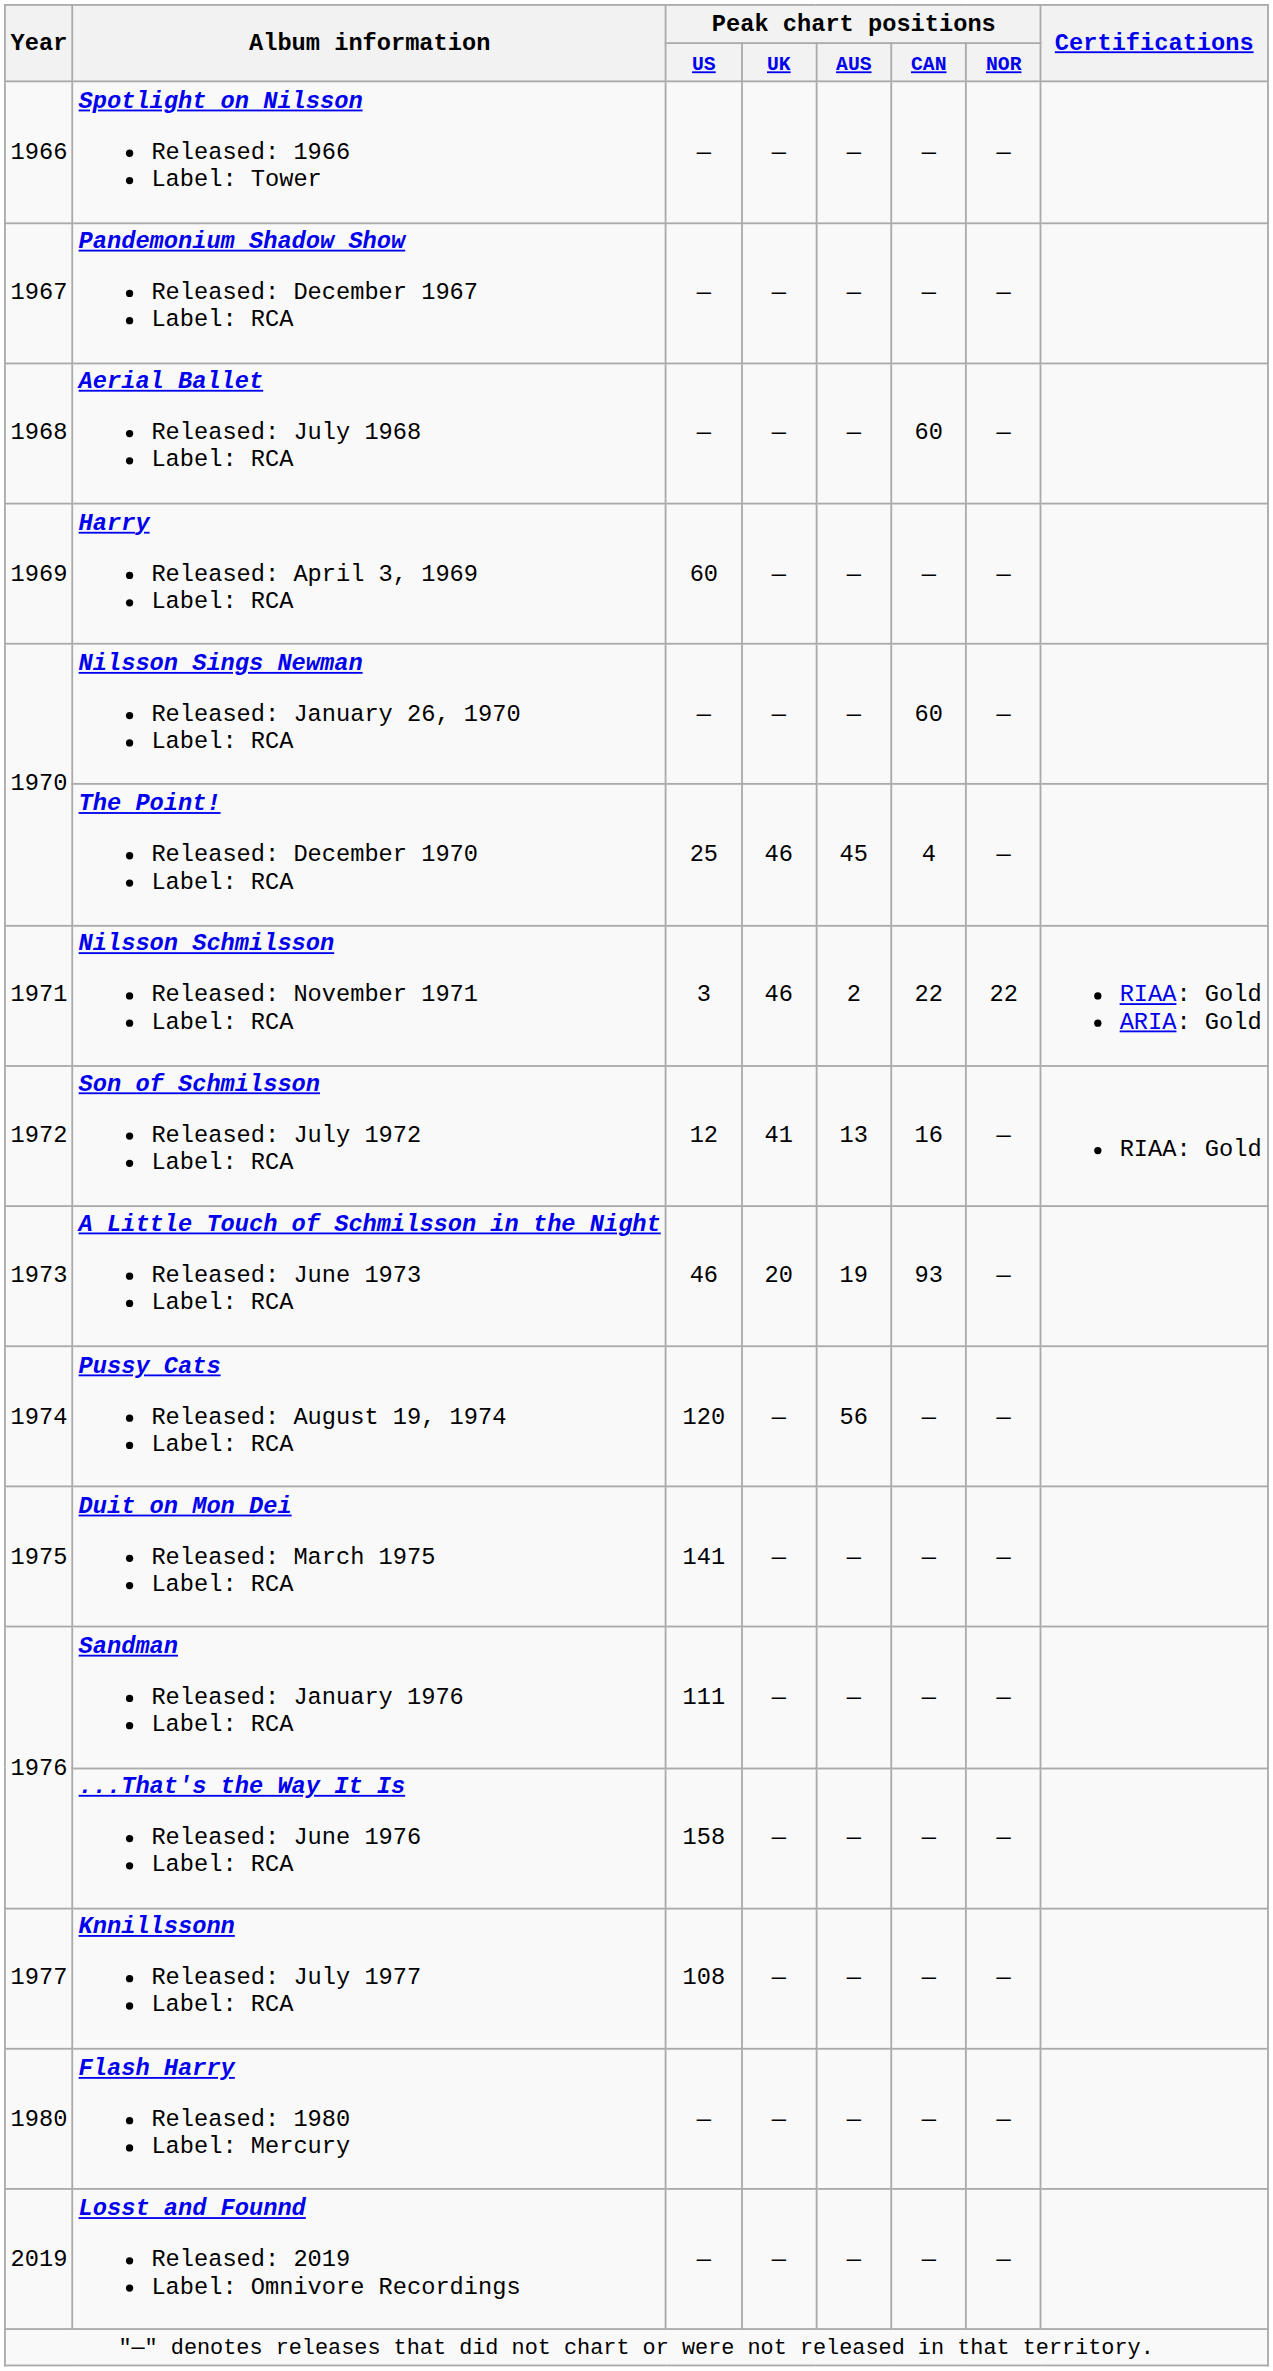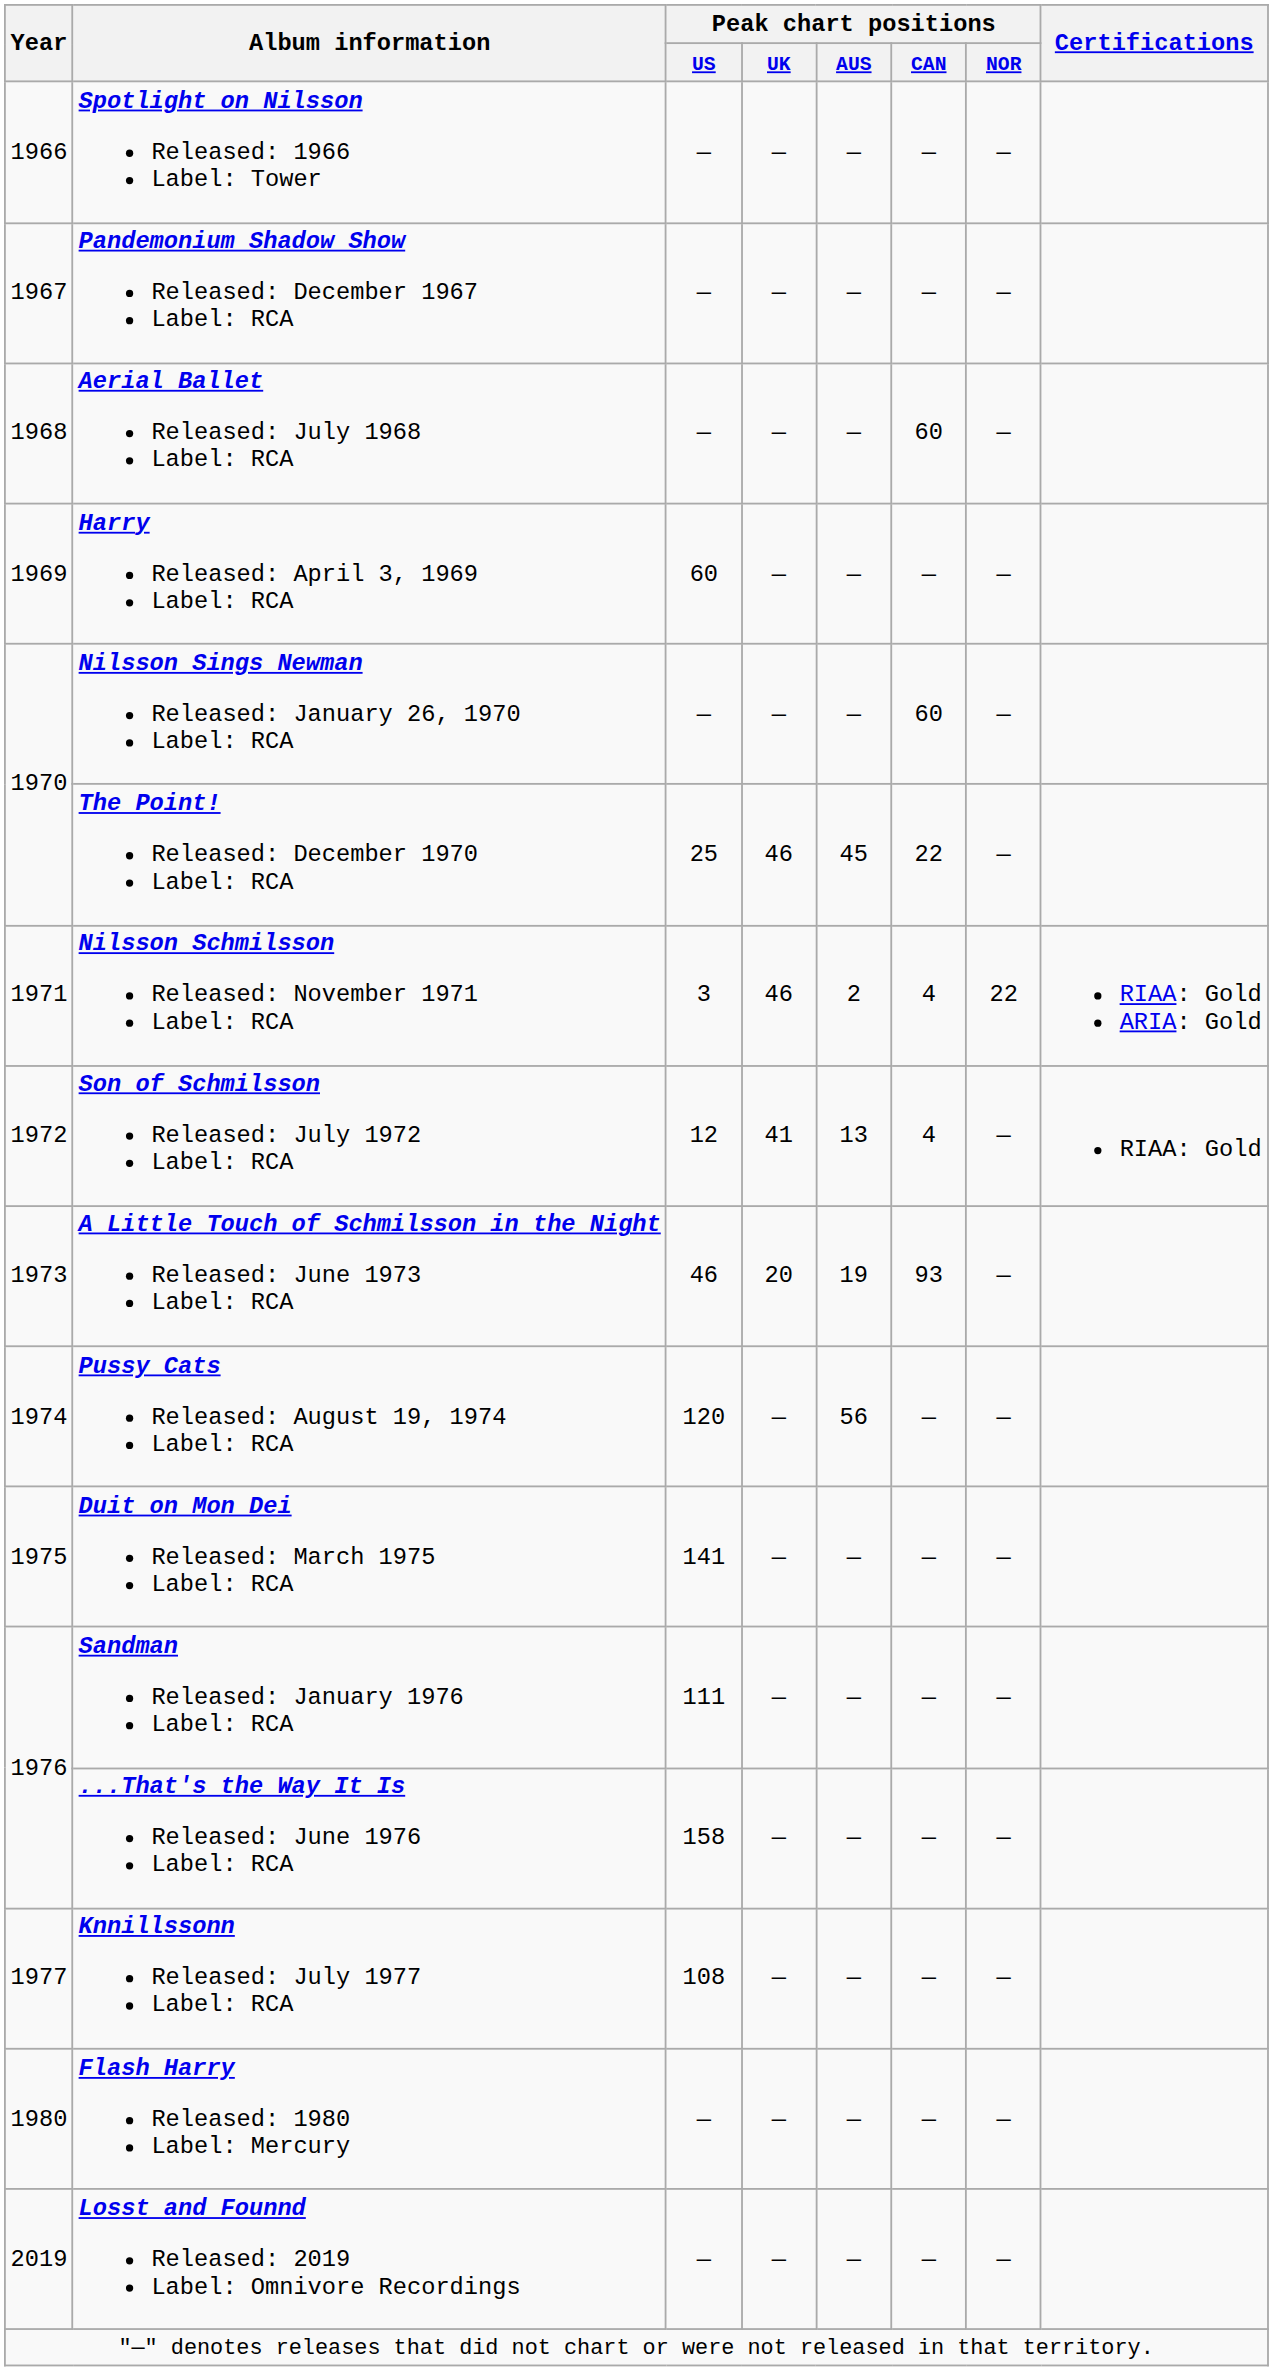 <table class="wikitable">
 <tr>
 <th rowspan="2">Year</th>
 <th rowspan="2">Album information</th>
 <th colspan="5">Peak chart positions</th>
 <th rowspan="2"><a href='#'>Certifications</a></th>
 </tr>
 <tr>
 <th width="35"><small><a href='#'>US</a></small> <br></th>
 <th width="35"><small><a href='#'>UK</a></small><br></th>
 <th width="35"><small><a href='#'>AUS</a></small><br></th>
 <th width="35"><small><a href='#'>CAN</a></small><br></th>
 <th width="35"><small><a href='#'>NOR</a></small><br></th>
 </tr>
 <tr>
 <td>1966</td>
 <td><strong><em><a href='#'>Spotlight on Nilsson</a></em></strong><br><ul><li>Released: 1966</li><li>Label: Tower</li></ul></td>
 <td align="center">—</td>
 <td align="center">—</td>
 <td align="center">—</td>
 <td align="center">—</td>
 <td align="center">—</td>
 <td></td>
 </tr>
 <tr>
 <td>1967</td>
 <td><strong><em><a href='#'>Pandemonium Shadow Show</a></em></strong><br><ul><li>Released: December 1967</li><li>Label: RCA</li></ul></td>
 <td align="center">—</td>
 <td align="center">—</td>
 <td align="center">—</td>
 <td align="center">—</td>
 <td align="center">—</td>
 <td></td>
 </tr>
 <tr>
 <td>1968</td>
 <td><strong><em><a href='#'>Aerial Ballet</a></em></strong><br><ul><li>Released: July 1968</li><li>Label: RCA</li></ul></td>
 <td align="center">—</td>
 <td align="center">—</td>
 <td align="center">—</td>
 <td align="center">60</td>
 <td align="center">—</td>
 <td></td>
 </tr>
 <tr>
 <td>1969</td>
 <td><strong><em><a href='#'>Harry</a></em></strong><br><ul><li>Released: April 3, 1969</li><li>Label: RCA</li></ul></td>
 <td align="center">60</td>
 <td align="center">—</td>
 <td align="center">—</td>
 <td align="center">—</td>
 <td align="center">—</td>
 <td></td>
 </tr>
 <tr>
 <td rowspan="2">1970</td>
 <td><strong><em><a href='#'>Nilsson Sings Newman</a></em></strong><br><ul><li>Released: January 26, 1970</li><li>Label: RCA</li></ul></td>
 <td align="center">—</td>
 <td align="center">—</td>
 <td align="center">—</td>
 <td align="center">60</td>
 <td align="center">—</td>
 <td></td>
 </tr>
 <tr>
 <td><strong><em><a href='#'>The Point!</a></em></strong><br><ul><li>Released: December 1970</li><li>Label: RCA</li></ul></td>
 <td align="center">25</td>
 <td align="center">46</td>
 <td align="center">45</td>
-<td align="center">4</td>
+<td align="center">22</td>
 <td align="center">—</td>
 <td></td>
 </tr>
 <tr>
 <td>1971</td>
 <td><strong><em><a href='#'>Nilsson Schmilsson</a></em></strong><br><ul><li>Released: November 1971</li><li>Label: RCA</li></ul></td>
 <td align="center">3</td>
 <td align="center">46</td>
 <td align="center">2</td>
-<td align="center">22</td>
+<td align="center">4</td>
 <td align="center">22</td>
 <td><br><ul><li><a href='#'>RIAA</a>: Gold</li><li><a href='#'>ARIA</a>: Gold</li></ul></td>
 </tr>
 <tr>
 <td>1972</td>
 <td><strong><em><a href='#'>Son of Schmilsson</a></em></strong><br><ul><li>Released: July 1972</li><li>Label: RCA</li></ul></td>
 <td align="center">12</td>
 <td align="center">41</td>
 <td align="center">13</td>
-<td align="center">16</td>
+<td align="center">4</td>
 <td align="center">—</td>
 <td><br><ul><li>RIAA: Gold</li></ul></td>
 </tr>
 <tr>
 <td>1973</td>
 <td><strong><em><a href='#'>A Little Touch of Schmilsson in the Night</a></em></strong><br><ul><li>Released: June 1973</li><li>Label: RCA</li></ul></td>
 <td align="center">46</td>
 <td align="center">20</td>
 <td align="center">19</td>
 <td align="center">93</td>
 <td align="center">—</td>
 <td></td>
 </tr>
 <tr>
 <td>1974</td>
 <td><strong><em><a href='#'>Pussy Cats</a></em></strong><br><ul><li>Released: August 19, 1974</li><li>Label: RCA</li></ul></td>
 <td align="center">120</td>
 <td align="center">—</td>
 <td align="center">56</td>
 <td align="center">—</td>
 <td align="center">—</td>
 <td></td>
 </tr>
 <tr>
 <td>1975</td>
 <td><strong><em><a href='#'>Duit on Mon Dei</a></em></strong><br><ul><li>Released: March 1975</li><li>Label: RCA</li></ul></td>
 <td align="center">141</td>
 <td align="center">—</td>
 <td align="center">—</td>
 <td align="center">—</td>
 <td align="center">—</td>
 <td></td>
 </tr>
 <tr>
 <td rowspan="2">1976</td>
 <td><strong><em><a href='#'>Sandman</a></em></strong><br><ul><li>Released: January 1976</li><li>Label: RCA</li></ul></td>
 <td align="center">111</td>
 <td align="center">—</td>
 <td align="center">—</td>
 <td align="center">—</td>
 <td align="center">—</td>
 <td></td>
 </tr>
 <tr>
 <td><strong><em><a href='#'>...That's the Way It Is</a></em></strong><br><ul><li>Released: June 1976</li><li>Label: RCA</li></ul></td>
 <td align="center">158</td>
 <td align="center">—</td>
 <td align="center">—</td>
 <td align="center">—</td>
 <td align="center">—</td>
 <td></td>
 </tr>
 <tr>
 <td>1977</td>
 <td><strong><em><a href='#'>Knnillssonn</a></em></strong><br><ul><li>Released: July 1977</li><li>Label: RCA</li></ul></td>
 <td align="center">108</td>
 <td align="center">—</td>
 <td align="center">—</td>
 <td align="center">—</td>
 <td align="center">—</td>
 <td></td>
 </tr>
 <tr>
 <td>1980</td>
 <td><strong><em><a href='#'>Flash Harry</a></em></strong><br><ul><li>Released: 1980</li><li>Label: Mercury</li></ul></td>
 <td align="center">—</td>
 <td align="center">—</td>
 <td align="center">—</td>
 <td align="center">—</td>
 <td align="center">—</td>
 <td></td>
 </tr>
 <tr>
 <td>2019</td>
 <td><strong><em><a href='#'>Losst and Founnd</a></em></strong><br><ul><li>Released: 2019</li><li>Label: Omnivore Recordings</li></ul></td>
 <td align="center">—</td>
 <td align="center">—</td>
 <td align="center">—</td>
 <td align="center">—</td>
 <td align="center">—</td>
 <td></td>
 </tr>
 <tr>
 <td colspan="8" style="text-align:center; font-size:9pt;">"—" denotes releases that did not chart or were not released in that territory.</td>
 </tr>
 </table>
